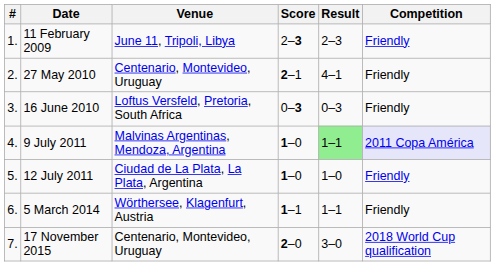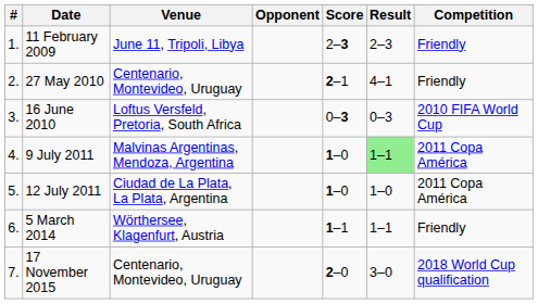 <table class="wikitable collapsible collapsed"  style="text-align:left; margin:auto;">
 <tr>
 <th>#</th>
 <th>Date</th>
 <th>Venue</th>
+<th>Opponent</th>
 <th>Score</th>
 <th>Result</th>
 <th>Competition</th>
 </tr>
 <tr>
 <td>1.</td>
 <td>11 February 2009</td>
 <td><a href='#'>June 11</a>, <a href='#'>Tripoli, Libya</a></td>
+<td></td>
 <td>2–<strong>3</strong></td>
 <td>2–3</td>
 <td><a href='#'>Friendly</a></td>
 </tr>
 <tr>
 <td>2.</td>
 <td>27 May 2010</td>
 <td><a href='#'>Centenario</a>, <a href='#'>Montevideo</a>, Uruguay</td>
+<td></td>
 <td><strong>2</strong>–1</td>
 <td>4–1</td>
 <td>Friendly</td>
 </tr>
 <tr>
 <td>3.</td>
 <td>16 June 2010</td>
 <td><a href='#'>Loftus Versfeld</a>, <a href='#'>Pretoria</a>, South Africa</td>
+<td></td>
 <td>0–<strong>3</strong></td>
 <td>0–3</td>
-<td>Friendly</td>
+<td><a href='#'>2010 FIFA World Cup</a></td>
 </tr>
 <tr>
 <td>4.</td>
 <td>9 July 2011</td>
 <td><a href='#'>Malvinas Argentinas</a>, <a href='#'>Mendoza, Argentina</a></td>
+<td></td>
 <td><strong>1</strong>–0</td>
 <td style="background: lightgreen;">1–1</td>
-<td style="background: lavender;"><a href='#'>2011 Copa América</a></td>
+<td><a href='#'>2011 Copa América</a></td>
 </tr>
 <tr>
 <td>5.</td>
 <td>12 July 2011</td>
 <td><a href='#'>Ciudad de La Plata</a>, <a href='#'>La Plata</a>, Argentina</td>
+<td></td>
 <td><strong>1</strong>–0</td>
 <td>1–0</td>
-<td><a href='#'>Friendly</a></td>
+<td>2011 Copa América</td>
 </tr>
 <tr>
 <td>6.</td>
 <td>5 March 2014</td>
 <td><a href='#'>Wörthersee</a>, <a href='#'>Klagenfurt</a>, Austria</td>
+<td></td>
 <td><strong>1</strong>–1</td>
 <td>1–1</td>
 <td>Friendly</td>
 </tr>
 <tr>
 <td>7.</td>
 <td>17 November 2015</td>
 <td>Centenario, Montevideo, Uruguay</td>
+<td></td>
 <td><strong>2</strong>–0</td>
 <td>3–0</td>
 <td><a href='#'>2018 World Cup qualification</a></td>
 </tr>
 </table>
